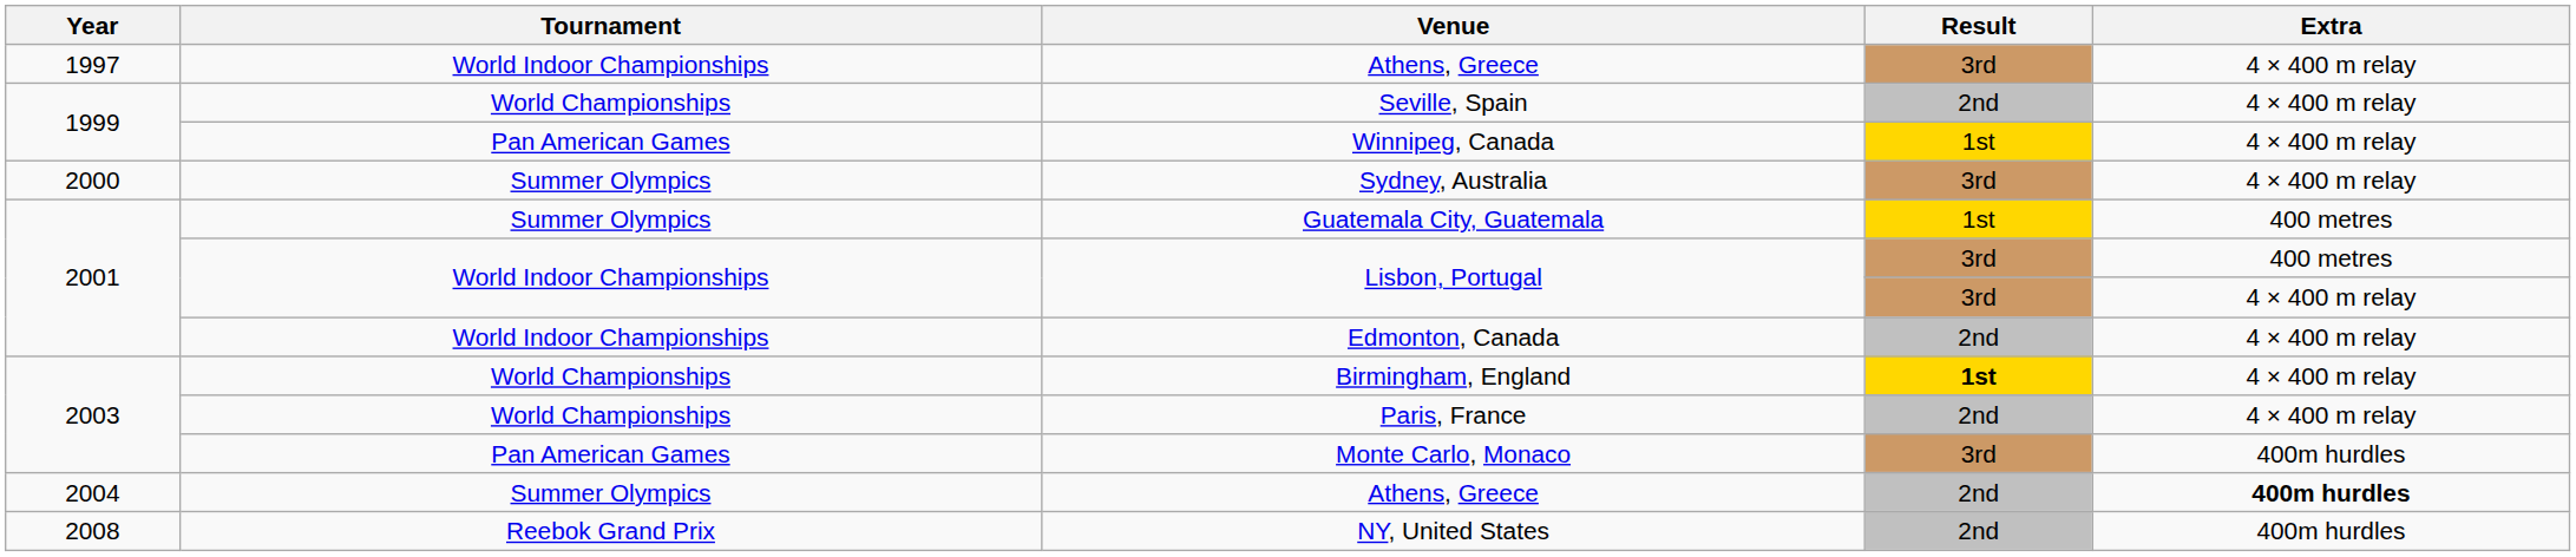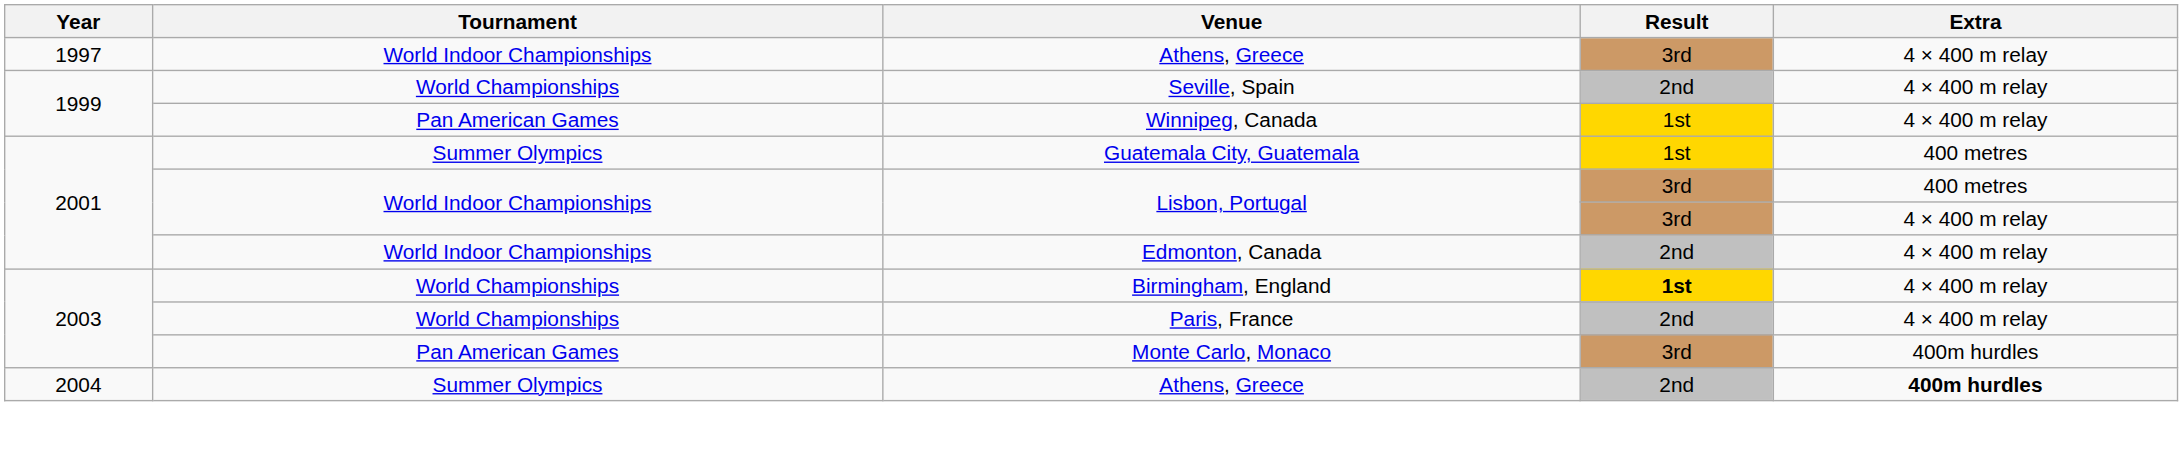 <table class="wikitable" style=" text-align:center; font-size:95%;" width="80%">
 <tr>
 <th>Year</th>
 <th>Tournament</th>
 <th>Venue</th>
 <th>Result</th>
 <th>Extra</th>
 </tr>
 <tr>
 <td>1997</td>
 <td><a href='#'>World Indoor Championships</a></td>
 <td><a href='#'>Athens</a>, <a href='#'>Greece</a></td>
 <td bgcolor="CC9966" align="center">3rd</td>
 <td>4 × 400 m relay</td>
 </tr>
 <tr>
 <td rowspan=2>1999</td>
 <td><a href='#'>World Championships</a></td>
 <td><a href='#'>Seville</a>, Spain</td>
 <td bgcolor="silver" align="center">2nd</td>
 <td>4 × 400 m relay</td>
 </tr>
 <tr>
 <td><a href='#'>Pan American Games</a></td>
 <td><a href='#'>Winnipeg</a>, Canada</td>
 <td bgcolor="gold" align="center">1st</td>
-<td>4 × 400 m relay</td>
-</tr>
-<tr>
-<td>2000</td>
-<td><a href='#'>Summer Olympics</a></td>
-<td><a href='#'>Sydney</a>, Australia</td>
-<td bgcolor="CC9966" align="center">3rd</td>
 <td>4 × 400 m relay</td>
 </tr>
 <tr>
 <td rowspan=4>2001</td>
 <td><a href='#'>Summer Olympics</a></td>
 <td><a href='#'>Guatemala City, Guatemala</a></td>
 <td bgcolor="gold">1st</td>
 <td>400 metres</td>
 </tr>
 <tr>
 <td rowspan=2><a href='#'>World Indoor Championships</a></td>
 <td rowspan=2><a href='#'>Lisbon, Portugal</a></td>
 <td bgcolor="cc9966" align="center">3rd</td>
 <td>400 metres</td>
 </tr>
 <tr>
 <td bgcolor="cc9966" align="center">3rd</td>
 <td>4 × 400 m relay</td>
 </tr>
 <tr>
 <td><a href='#'>World Indoor Championships</a></td>
 <td><a href='#'>Edmonton</a>, Canada</td>
 <td bgcolor="silver" align="center">2nd</td>
 <td>4 × 400 m relay</td>
 </tr>
 <tr>
 <td rowspan=3>2003</td>
 <td><a href='#'>World Championships</a></td>
 <td><a href='#'>Birmingham</a>, England</td>
 <td bgcolor="gold" align="center"><strong>1st</strong></td>
 <td>4 × 400 m relay</td>
 </tr>
 <tr>
 <td><a href='#'>World Championships</a></td>
 <td><a href='#'>Paris</a>, France</td>
 <td bgcolor="silver" align="center">2nd</td>
 <td>4 × 400 m relay</td>
 </tr>
 <tr>
 <td><a href='#'>Pan American Games</a></td>
 <td><a href='#'>Monte Carlo</a>, <a href='#'>Monaco</a></td>
 <td bgcolor="CC9966" align="center">3rd</td>
 <td>400m hurdles</td>
 </tr>
 <tr>
 <td>2004</td>
 <td><a href='#'>Summer Olympics</a></td>
 <td><a href='#'>Athens</a>, <a href='#'>Greece</a></td>
 <td bgcolor="silver" align="center">2nd</td>
 <td><strong>400m hurdles</strong></td>
 </tr>
-<tr>
-<td>2008</td>
-<td><a href='#'>Reebok Grand Prix</a></td>
-<td><a href='#'>NY</a>, United States</td>
-<td bgcolor="silver" align="center">2nd</td>
-<td>400m hurdles</td>
-</tr>
 </table>
